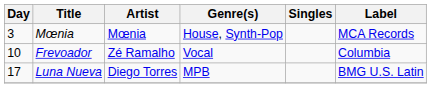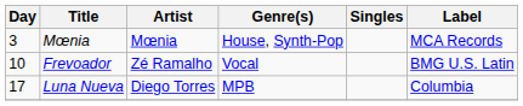 <table class="wikitable sortable" style="text-align: left;">
 <tr>
 <th>Day</th>
 <th>Title</th>
 <th>Artist</th>
 <th>Genre(s)</th>
 <th>Singles</th>
 <th>Label</th>
 </tr>
 <tr>
 <td>3</td>
 <td><em>Mœnia</em></td>
 <td><a href='#'>Mœnia</a></td>
 <td><a href='#'>House</a>, <a href='#'>Synth-Pop</a></td>
 <td></td>
 <td><a href='#'>MCA Records</a></td>
 </tr>
 <tr>
 <td>10</td>
 <td><em><a href='#'>Frevoador</a></em></td>
 <td><a href='#'>Zé Ramalho</a></td>
 <td><a href='#'>Vocal</a></td>
 <td></td>
-<td><a href='#'>Columbia</a></td>
+<td><a href='#'>BMG U.S. Latin</a></td>
 </tr>
 <tr>
 <td>17</td>
 <td><em><a href='#'>Luna Nueva</a></em></td>
 <td><a href='#'>Diego Torres</a></td>
 <td><a href='#'>MPB</a></td>
 <td></td>
-<td><a href='#'>BMG U.S. Latin</a></td>
+<td><a href='#'>Columbia</a></td>
 </tr>
 <tr>
 </tr>
 </table>
